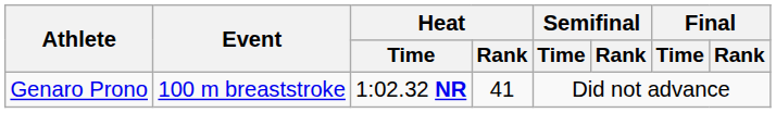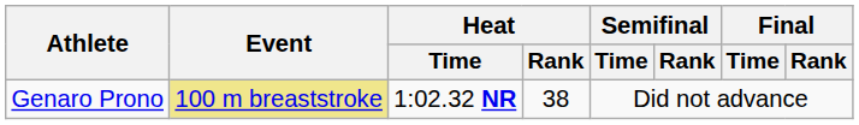 <table class=wikitable style="font-size:90%">
 <tr>
 <th rowspan="2">Athlete</th>
 <th rowspan="2">Event</th>
 <th colspan="2">Heat</th>
 <th colspan="2">Semifinal</th>
 <th colspan="2">Final</th>
 </tr>
 <tr style="font-size:95%">
 <th>Time</th>
 <th>Rank</th>
 <th>Time</th>
 <th>Rank</th>
 <th>Time</th>
 <th>Rank</th>
 </tr>
 <tr align=center>
 <td align=left><a href='#'>Genaro Prono</a></td>
-<td align=left><a href='#'>100 m breaststroke</a></td>
+<td align=left style="background: khaki;"><a href='#'>100 m breaststroke</a></td>
 <td>1:02.32 <strong><a href='#'>NR</a></strong></td>
-<td>41</td>
+<td>38</td>
 <td colspan=4>Did not advance</td>
 </tr>
 </table>
